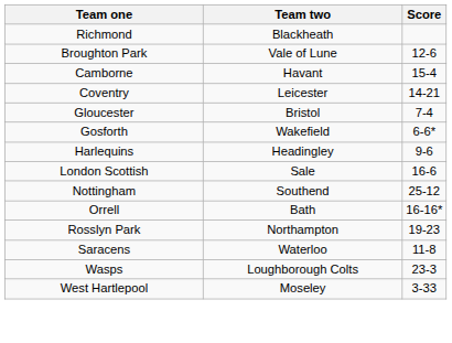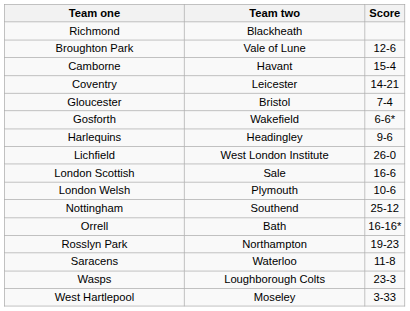 <table class="wikitable" style="text-align: center">
 <tr>
 <th width=250>Team one</th>
 <th width=250>Team two</th>
 <th width=50>Score</th>
 </tr>
 <tr>
 <td>Richmond</td>
 <td>Blackheath</td>
 <td></td>
 </tr>
 <tr>
 <td>Broughton Park</td>
 <td>Vale of Lune</td>
 <td>12-6</td>
 </tr>
 <tr>
 <td>Camborne</td>
 <td>Havant</td>
 <td>15-4</td>
 </tr>
 <tr>
 <td>Coventry</td>
 <td>Leicester</td>
 <td>14-21</td>
 </tr>
 <tr>
 <td>Gloucester</td>
 <td>Bristol</td>
 <td>7-4</td>
 </tr>
 <tr>
 <td>Gosforth</td>
 <td>Wakefield</td>
 <td>6-6*</td>
 </tr>
 <tr>
 <td>Harlequins</td>
 <td>Headingley</td>
 <td>9-6</td>
 </tr>
 <tr>
+<td>Lichfield</td>
+<td>West London Institute</td>
+<td>26-0</td>
+</tr>
+<tr>
 <td>London Scottish</td>
 <td>Sale</td>
 <td>16-6</td>
+</tr>
+<tr>
+<td>London Welsh</td>
+<td>Plymouth</td>
+<td>10-6</td>
 </tr>
 <tr>
 <td>Nottingham</td>
 <td>Southend</td>
 <td>25-12</td>
 </tr>
 <tr>
 <td>Orrell</td>
 <td>Bath</td>
 <td>16-16*</td>
 </tr>
 <tr>
 <td>Rosslyn Park</td>
 <td>Northampton</td>
 <td>19-23</td>
 </tr>
 <tr>
 <td>Saracens</td>
 <td>Waterloo</td>
 <td>11-8</td>
 </tr>
 <tr>
 <td>Wasps</td>
 <td>Loughborough Colts</td>
 <td>23-3</td>
 </tr>
 <tr>
 <td>West Hartlepool</td>
 <td>Moseley</td>
 <td>3-33</td>
 </tr>
 </table>
